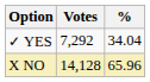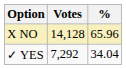 <table class="wikitable">
 <tr>
 <th>Option</th>
 <th>Votes</th>
 <th>%</th>
 </tr>
 <tr>
+<td style=background:#f8f1bd>X NO</td>
+<td style=background:#f8f1bd>14,128</td>
+<td style=background:#f8f1bd>65.96</td>
+</tr>
+<tr>
 <td>✓ YES</td>
 <td>7,292</td>
 <td>34.04</td>
 </tr>
-<tr>
-<td style=background:#f8f1bd>X NO</td>
-<td style=background:#f8f1bd>14,128</td>
-<td style=background:#f8f1bd>65.96</td>
-</tr>
 </table>
